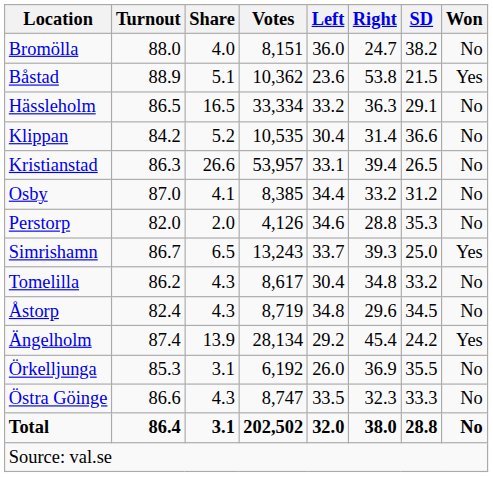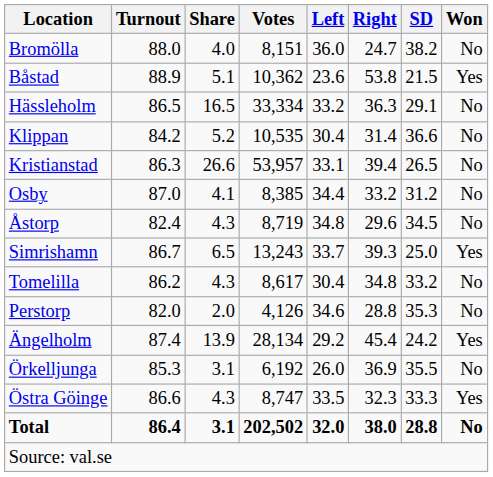 <table class="wikitable sortable" style=text-align:right>
 <tr>
 <th>Location</th>
 <th>Turnout</th>
 <th>Share</th>
 <th>Votes</th>
 <th><a href='#'>Left</a></th>
 <th><a href='#'>Right</a></th>
 <th><a href='#'>SD</a></th>
 <th>Won</th>
 </tr>
 <tr>
 <td align=left><a href='#'>Bromölla</a></td>
 <td>88.0</td>
 <td>4.0</td>
 <td>8,151</td>
 <td>36.0</td>
 <td>24.7</td>
 <td>38.2</td>
 <td>No</td>
 </tr>
 <tr>
 <td align=left><a href='#'>Båstad</a></td>
 <td>88.9</td>
 <td>5.1</td>
 <td>10,362</td>
 <td>23.6</td>
 <td>53.8</td>
 <td>21.5</td>
 <td>Yes</td>
 </tr>
 <tr>
 <td align=left><a href='#'>Hässleholm</a></td>
 <td>86.5</td>
 <td>16.5</td>
 <td>33,334</td>
 <td>33.2</td>
 <td>36.3</td>
 <td>29.1</td>
 <td>No</td>
 </tr>
 <tr>
 <td align=left><a href='#'>Klippan</a></td>
 <td>84.2</td>
 <td>5.2</td>
 <td>10,535</td>
 <td>30.4</td>
 <td>31.4</td>
 <td>36.6</td>
 <td>No</td>
 </tr>
 <tr>
 <td align=left><a href='#'>Kristianstad</a></td>
 <td>86.3</td>
 <td>26.6</td>
 <td>53,957</td>
 <td>33.1</td>
 <td>39.4</td>
 <td>26.5</td>
 <td>No</td>
 </tr>
 <tr>
 <td align=left><a href='#'>Osby</a></td>
 <td>87.0</td>
 <td>4.1</td>
 <td>8,385</td>
 <td>34.4</td>
 <td>33.2</td>
 <td>31.2</td>
 <td>No</td>
 </tr>
 <tr>
-<td align=left><a href='#'>Perstorp</a></td>
-<td>82.0</td>
-<td>2.0</td>
-<td>4,126</td>
-<td>34.6</td>
-<td>28.8</td>
-<td>35.3</td>
+<td align=left><a href='#'>Åstorp</a></td>
+<td>82.4</td>
+<td>4.3</td>
+<td>8,719</td>
+<td>34.8</td>
+<td>29.6</td>
+<td>34.5</td>
 <td>No</td>
 </tr>
 <tr>
 <td align=left><a href='#'>Simrishamn</a></td>
 <td>86.7</td>
 <td>6.5</td>
 <td>13,243</td>
 <td>33.7</td>
 <td>39.3</td>
 <td>25.0</td>
 <td>Yes</td>
 </tr>
 <tr>
 <td align=left><a href='#'>Tomelilla</a></td>
 <td>86.2</td>
 <td>4.3</td>
 <td>8,617</td>
 <td>30.4</td>
 <td>34.8</td>
 <td>33.2</td>
 <td>No</td>
 </tr>
 <tr>
-<td align=left><a href='#'>Åstorp</a></td>
-<td>82.4</td>
-<td>4.3</td>
-<td>8,719</td>
-<td>34.8</td>
-<td>29.6</td>
-<td>34.5</td>
+<td align=left><a href='#'>Perstorp</a></td>
+<td>82.0</td>
+<td>2.0</td>
+<td>4,126</td>
+<td>34.6</td>
+<td>28.8</td>
+<td>35.3</td>
 <td>No</td>
 </tr>
 <tr>
 <td align=left><a href='#'>Ängelholm</a></td>
 <td>87.4</td>
 <td>13.9</td>
 <td>28,134</td>
 <td>29.2</td>
 <td>45.4</td>
 <td>24.2</td>
 <td>Yes</td>
 </tr>
 <tr>
 <td align=left><a href='#'>Örkelljunga</a></td>
 <td>85.3</td>
 <td>3.1</td>
 <td>6,192</td>
 <td>26.0</td>
 <td>36.9</td>
 <td>35.5</td>
 <td>No</td>
 </tr>
 <tr>
 <td align=left><a href='#'>Östra Göinge</a></td>
 <td>86.6</td>
 <td>4.3</td>
 <td>8,747</td>
 <td>33.5</td>
 <td>32.3</td>
 <td>33.3</td>
-<td>No</td>
+<td>Yes</td>
 </tr>
 <tr>
 <td align=left><strong>Total</strong></td>
 <td><strong>86.4</strong></td>
 <td><strong>3.1</strong></td>
 <td><strong>202,502</strong></td>
 <td><strong>32.0</strong></td>
 <td><strong>38.0</strong></td>
 <td><strong>28.8</strong></td>
 <td><strong>No</strong></td>
 </tr>
 <tr>
 <td align=left colspan=8>Source: val.se</td>
 </tr>
 </table>
